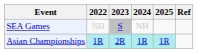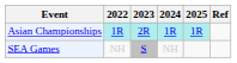 <table style='font-size: 90%; text-align:center;' class='wikitable'>
 <tr>
 <th>Event</th>
 <th>2022</th>
 <th>2023</th>
 <th>2024</th>
 <th>2025</th>
 <th>Ref</th>
 </tr>
 <tr>
+<td bgcolor="#ECF2FF"; align="left"><a href='#'>Asian Championships</a></td>
+<td bgcolor=AFEEEE><a href='#'>1R</a></td>
+<td bgcolor=AFEEEE><a href='#'>2R</a></td>
+<td bgcolor=AFEEEE><a href='#'>1R</a></td>
+<td bgcolor=AFEEEE><a href='#'>1R</a></td>
+<td></td>
+</tr>
+<tr>
 <td bgcolor="#ECF2FF"; align="left"><a href='#'>SEA Games</a></td>
 <td style=color:#ccc>NH</td>
 <td bgcolor=silver><a href='#'>S</a></td>
 <td style=color:#ccc>NH</td>
 <td></td>
 <td></td>
 </tr>
-<tr>
-<td bgcolor="#ECF2FF"; align="left"><a href='#'>Asian Championships</a></td>
-<td bgcolor=AFEEEE><a href='#'>1R</a></td>
-<td bgcolor=AFEEEE><a href='#'>2R</a></td>
-<td bgcolor=AFEEEE><a href='#'>1R</a></td>
-<td bgcolor=AFEEEE><a href='#'>1R</a></td>
-<td></td>
-</tr>
 </table>
